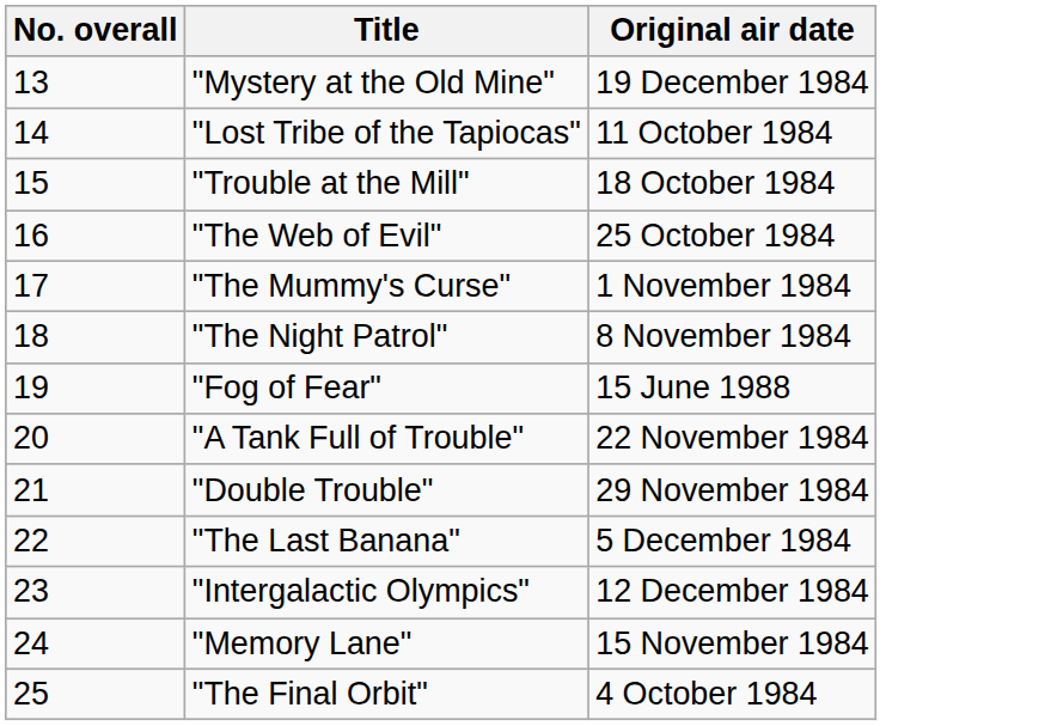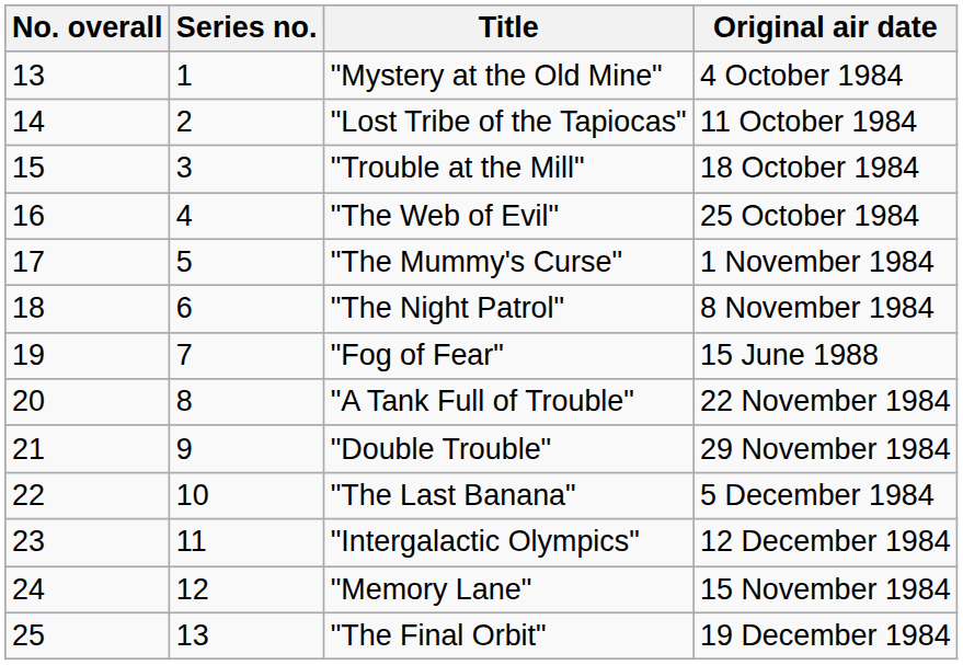 <table class="wikitable">
 <tr>
 <th>No. overall</th>
+<th>Series no.</th>
 <th>Title</th>
 <th>Original air date</th>
 </tr>
 <tr>
 <td>13</td>
+<td>1</td>
 <td>"Mystery at the Old Mine"</td>
-<td>19 December 1984</td>
+<td>4 October 1984</td>
 </tr>
 <tr>
 <td>14</td>
+<td>2</td>
 <td>"Lost Tribe of the Tapiocas"</td>
 <td>11 October 1984</td>
 </tr>
 <tr>
 <td>15</td>
+<td>3</td>
 <td>"Trouble at the Mill"</td>
 <td>18 October 1984</td>
 </tr>
 <tr>
 <td>16</td>
+<td>4</td>
 <td>"The Web of Evil"</td>
 <td>25 October 1984</td>
 </tr>
 <tr>
 <td>17</td>
+<td>5</td>
 <td>"The Mummy's Curse"</td>
 <td>1 November 1984</td>
 </tr>
 <tr>
 <td>18</td>
+<td>6</td>
 <td>"The Night Patrol"</td>
 <td>8 November 1984</td>
 </tr>
 <tr>
 <td>19</td>
+<td>7</td>
 <td>"Fog of Fear"</td>
 <td>15 June 1988</td>
 </tr>
 <tr>
 <td>20</td>
+<td>8</td>
 <td>"A Tank Full of Trouble"</td>
 <td>22 November 1984</td>
 </tr>
 <tr>
 <td>21</td>
+<td>9</td>
 <td>"Double Trouble"</td>
 <td>29 November 1984</td>
 </tr>
 <tr>
 <td>22</td>
+<td>10</td>
 <td>"The Last Banana"</td>
 <td>5 December 1984</td>
 </tr>
 <tr>
 <td>23</td>
+<td>11</td>
 <td>"Intergalactic Olympics"</td>
 <td>12 December 1984</td>
 </tr>
 <tr>
 <td>24</td>
+<td>12</td>
 <td>"Memory Lane"</td>
 <td>15 November 1984</td>
 </tr>
 <tr>
 <td>25</td>
+<td>13</td>
 <td>"The Final Orbit"</td>
-<td>4 October 1984</td>
+<td>19 December 1984</td>
 </tr>
 </table>
